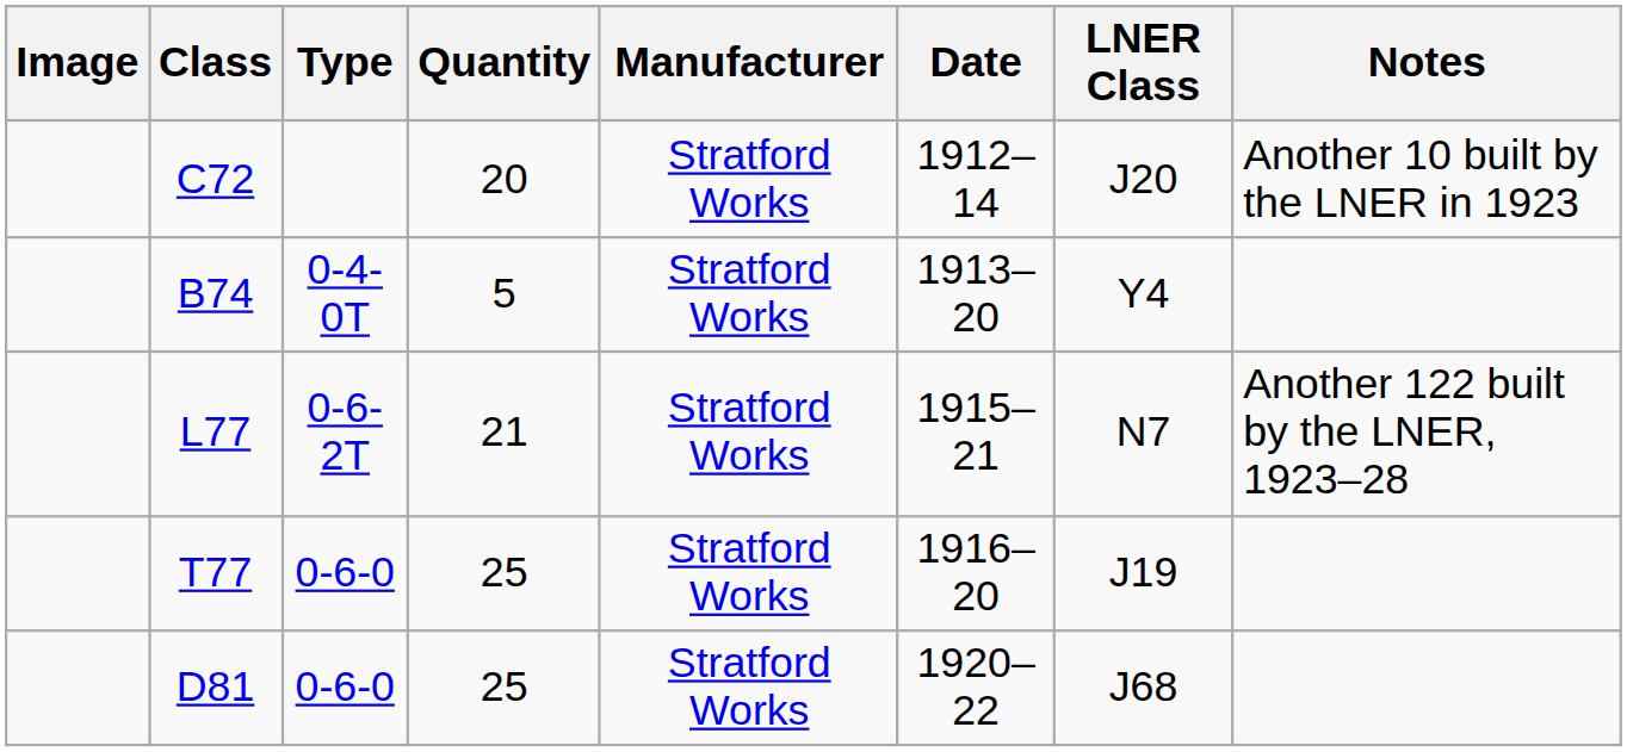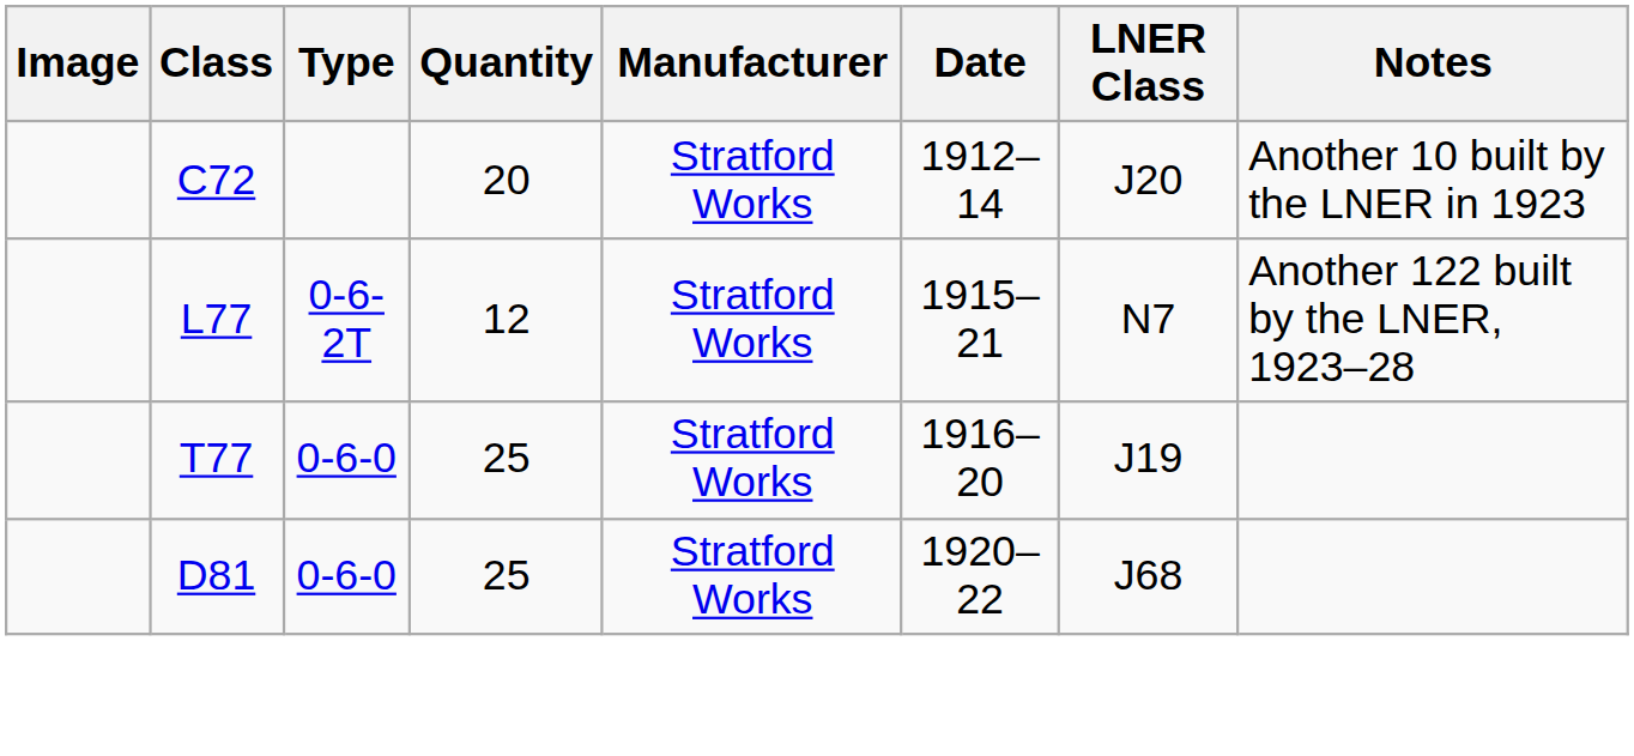 <table class="wikitable" style=text-align:center>
 <tr>
 <th>Image</th>
 <th>Class</th>
 <th>Type</th>
 <th>Quantity</th>
 <th>Manufacturer</th>
 <th>Date</th>
 <th>LNER Class</th>
 <th>Notes</th>
 </tr>
 <tr>
 <td></td>
 <td><a href='#'>C72</a></td>
 <td></td>
 <td>20</td>
 <td><a href='#'>Stratford Works</a></td>
 <td>1912–14</td>
 <td>J20</td>
 <td align=left> Another 10 built by the LNER in 1923</td>
 </tr>
 <tr>
 <td></td>
-<td><a href='#'>B74</a></td>
-<td><a href='#'>0-4-0T</a></td>
-<td>5</td>
-<td><a href='#'>Stratford Works</a></td>
-<td>1913–20</td>
-<td>Y4</td>
-<td align=left></td>
-</tr>
-<tr>
-<td></td>
 <td><a href='#'>L77</a></td>
 <td><a href='#'>0-6-2T</a></td>
-<td>21</td>
+<td>12</td>
 <td><a href='#'>Stratford Works</a></td>
 <td>1915–21</td>
 <td>N7</td>
 <td align=left> Another 122 built by the LNER, 1923–28</td>
 </tr>
 <tr>
 <td></td>
 <td><a href='#'>T77</a></td>
 <td><a href='#'>0-6-0</a></td>
 <td>25</td>
 <td><a href='#'>Stratford Works</a></td>
 <td>1916–20</td>
 <td>J19</td>
 <td align=left></td>
 </tr>
 <tr>
 <td></td>
 <td><a href='#'>D81</a></td>
 <td><a href='#'>0-6-0</a></td>
 <td>25</td>
 <td><a href='#'>Stratford Works</a></td>
 <td>1920–22</td>
 <td>J68</td>
 <td align=left></td>
 </tr>
 </table>
